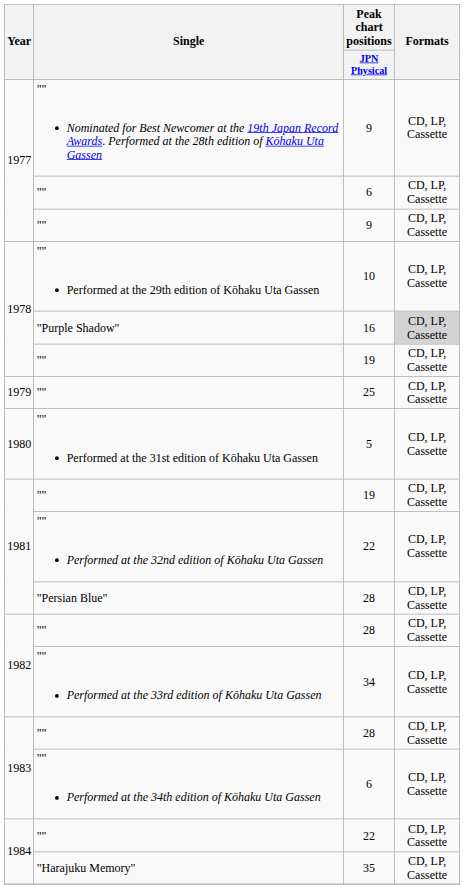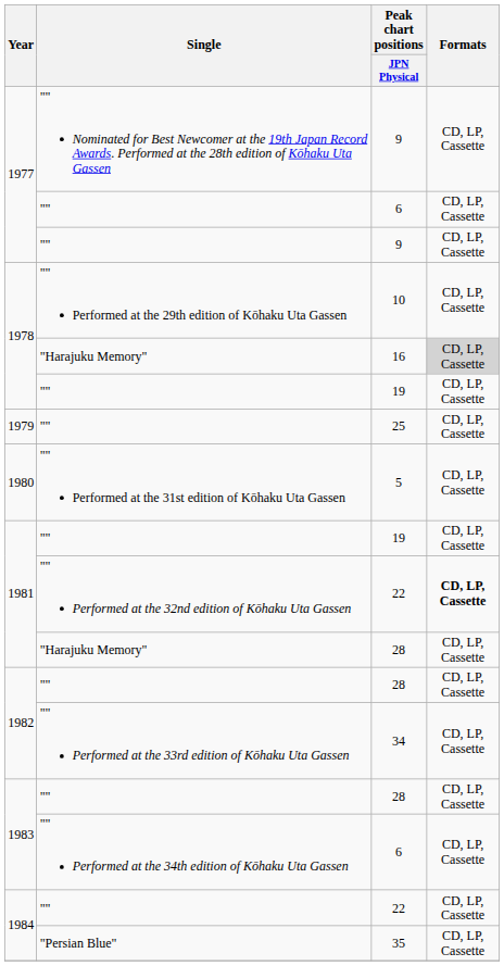 <table class="wikitable plainrowheaders" style="text-align:center;">
 <tr>
 <th scope="col" rowspan="2">Year</th>
 <th scope="col" rowspan="2">Single</th>
 <th scope="col" rowspan="1">Peak chart positions</th>
 <th scope="col" rowspan="2">Formats</th>
 </tr>
 <tr>
 <th scope="col" style="width:2.5em;font-size:85%;"><a href='#'>JPN<br>Physical</a><br></th>
 </tr>
 <tr>
 <td rowspan="3">1977</td>
 <td style="text-align:left;">""<br><br><ul><li><em>Nominated for Best Newcomer at the <a href='#'>19th Japan Record Awards</a></em>. <em>Performed at the 28th edition of <a href='#'>Kōhaku Uta Gassen</a></em></li></ul></td>
 <td>9</td>
 <td>CD, LP, Cassette</td>
 </tr>
 <tr>
 <td style="text-align:left;">""<br></td>
 <td>6</td>
 <td>CD, LP, Cassette</td>
 </tr>
 <tr>
 <td style="text-align:left;">""<br></td>
 <td>9</td>
 <td>CD, LP, Cassette</td>
 </tr>
 <tr>
 <td rowspan="3">1978</td>
 <td style="text-align:left;">""<br><br><ul><li>Performed at the 29th edition of Kōhaku Uta Gassen</li></ul></td>
 <td>10</td>
 <td>CD, LP, Cassette</td>
 </tr>
 <tr>
-<td style="text-align:left;">"Purple Shadow"<br></td>
+<td style="text-align:left;">"Harajuku Memory"<br></td>
 <td>16</td>
 <td style="background: lightgrey;">CD, LP, Cassette</td>
 </tr>
 <tr>
 <td style="text-align:left;">""<br></td>
 <td>19</td>
 <td>CD, LP, Cassette</td>
 </tr>
 <tr>
 <td rowspan="1">1979</td>
 <td style="text-align:left;">""<br></td>
 <td>25</td>
 <td>CD, LP, Cassette</td>
 </tr>
 <tr>
 <td rowspan="1">1980</td>
 <td style="text-align:left;">""<br><br><ul><li>Performed at the 31st edition of Kōhaku Uta Gassen</li></ul></td>
 <td>5</td>
 <td>CD, LP, Cassette</td>
 </tr>
 <tr>
 <td rowspan="3">1981</td>
 <td style="text-align:left;">""<br></td>
 <td>19</td>
 <td>CD, LP, Cassette</td>
 </tr>
 <tr>
 <td style="text-align:left;">""<br><br><ul><li><em>Performed at the 32nd edition of Kōhaku Uta Gassen</em></li></ul></td>
 <td>22</td>
-<td>CD, LP, Cassette</td>
+<td><strong>CD, LP, Cassette</strong></td>
 </tr>
 <tr>
-<td style="text-align:left;">"Persian Blue"<br></td>
+<td style="text-align:left;">"Harajuku Memory"<br></td>
 <td>28</td>
 <td>CD, LP, Cassette</td>
 </tr>
 <tr>
 <td rowspan="2">1982</td>
 <td style="text-align:left;">""<br></td>
 <td>28</td>
 <td>CD, LP, Cassette</td>
 </tr>
 <tr>
 <td style="text-align:left;">""<br><br><ul><li><em>Performed at the 33rd edition of Kōhaku Uta Gassen</em></li></ul></td>
 <td>34</td>
 <td>CD, LP, Cassette</td>
 </tr>
 <tr>
 <td rowspan="2">1983</td>
 <td style="text-align:left;">""<br></td>
 <td>28</td>
 <td>CD, LP, Cassette</td>
 </tr>
 <tr>
 <td style="text-align:left;">""<br><br><ul><li><em>Performed at the 34th edition of Kōhaku Uta Gassen</em></li></ul></td>
 <td>6</td>
 <td>CD, LP, Cassette</td>
 </tr>
 <tr>
 <td rowspan="2">1984</td>
 <td style="text-align:left;">""<br></td>
 <td>22</td>
 <td>CD, LP, Cassette</td>
 </tr>
 <tr>
-<td style="text-align:left;">"Harajuku Memory"<br></td>
+<td style="text-align:left;">"Persian Blue"<br></td>
 <td>35</td>
 <td>CD, LP, Cassette</td>
 </tr>
 <tr>
 </tr>
 </table>
